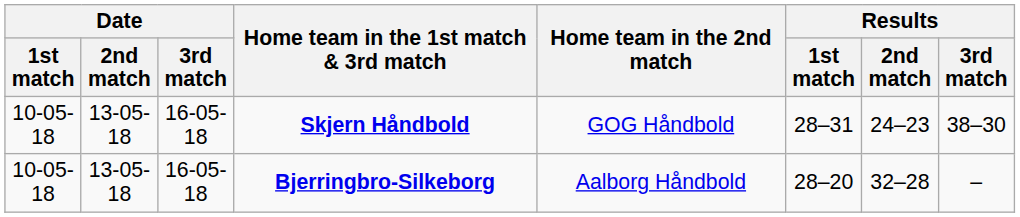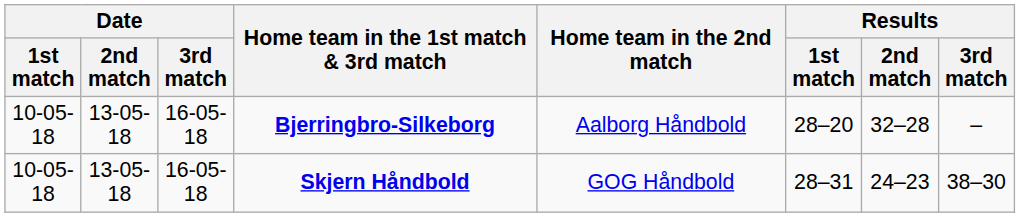 <table class="wikitable" style="text-align:center; margin-left:1em;">
 <tr>
 <th colspan="3">Date</th>
 <th rowspan="2" style="width:220px;">Home team in the 1st match & 3rd match</th>
 <th rowspan="2" style="width:180px;">Home team in the 2nd match</th>
 <th colspan="3">Results</th>
 </tr>
 <tr>
 <th style="width:50px;">1st match</th>
 <th style="width:50px;">2nd match</th>
 <th style="width:50px;">3rd match</th>
 <th style="width:50px;">1st match</th>
 <th style="width:50px;">2nd match</th>
 <th style="width:50px;">3rd match</th>
 </tr>
 <tr>
 <td>10-05-18</td>
 <td>13-05-18</td>
 <td>16-05-18</td>
+<td><strong><a href='#'>Bjerringbro-Silkeborg</a></strong></td>
+<td><a href='#'>Aalborg Håndbold</a></td>
+<td>28–20</td>
+<td>32–28</td>
+<td>–</td>
+</tr>
+<tr>
+<td>10-05-18</td>
+<td>13-05-18</td>
+<td>16-05-18</td>
 <td><strong><a href='#'>Skjern Håndbold</a></strong></td>
 <td><a href='#'>GOG Håndbold</a></td>
 <td>28–31</td>
 <td>24–23</td>
 <td>38–30</td>
 </tr>
-<tr>
-<td>10-05-18</td>
-<td>13-05-18</td>
-<td>16-05-18</td>
-<td><strong><a href='#'>Bjerringbro-Silkeborg</a></strong></td>
-<td><a href='#'>Aalborg Håndbold</a></td>
-<td>28–20</td>
-<td>32–28</td>
-<td>–</td>
-</tr>
 </table>
